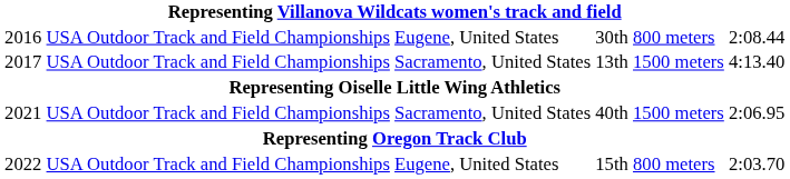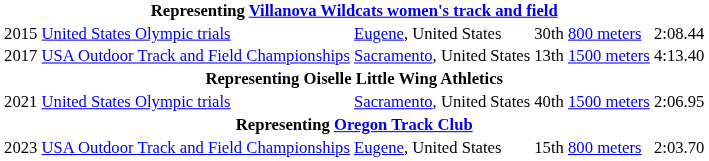 <table>
 <tr>
 <th colspan="7">Representing <a href='#'>Villanova Wildcats women's track and field</a></th>
 </tr>
 <tr>
-<td>2016</td>
-<td><a href='#'>USA Outdoor Track and Field Championships</a></td>
+<td>2015</td>
+<td><a href='#'>United States Olympic trials</a></td>
 <td><a href='#'>Eugene</a>, United States</td>
 <td>30th</td>
 <td><a href='#'>800 meters</a></td>
 <td>2:08.44</td>
 </tr>
 <tr>
 <td>2017</td>
 <td><a href='#'>USA Outdoor Track and Field Championships</a></td>
 <td><a href='#'>Sacramento</a>, United States</td>
 <td>13th</td>
 <td><a href='#'>1500 meters</a></td>
 <td>4:13.40</td>
 </tr>
 <tr>
 <th colspan="7">Representing Oiselle Little Wing Athletics</th>
 </tr>
 <tr>
 <td>2021</td>
-<td><a href='#'>USA Outdoor Track and Field Championships</a></td>
+<td><a href='#'>United States Olympic trials</a></td>
 <td><a href='#'>Sacramento</a>, United States</td>
 <td>40th</td>
 <td><a href='#'>1500 meters</a></td>
 <td>2:06.95</td>
 </tr>
 <tr>
 <th colspan="7">Representing <a href='#'>Oregon Track Club</a></th>
 </tr>
 <tr>
-<td>2022</td>
+<td>2023</td>
 <td><a href='#'>USA Outdoor Track and Field Championships</a></td>
 <td><a href='#'>Eugene</a>, United States</td>
 <td>15th</td>
 <td><a href='#'>800 meters</a></td>
 <td>2:03.70</td>
 </tr>
 </table>
